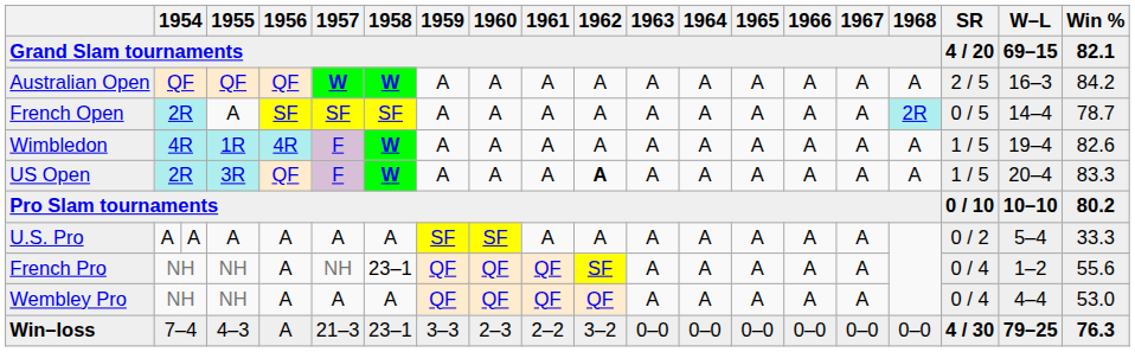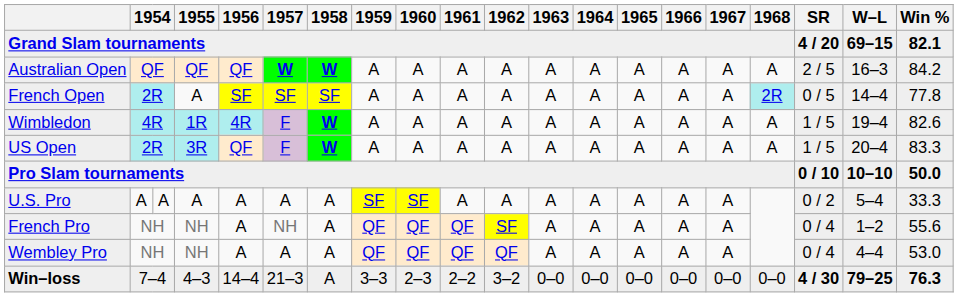 <table class="wikitable nowrap" style=text-align:center>
 <tr>
 <th></th>
 <th colspan=2>1954</th>
 <th>1955</th>
 <th>1956</th>
 <th>1957</th>
 <th>1958</th>
 <th>1959</th>
 <th>1960</th>
 <th>1961</th>
 <th>1962</th>
 <th>1963</th>
 <th>1964</th>
 <th>1965</th>
 <th>1966</th>
 <th>1967</th>
 <th>1968</th>
 <th>SR</th>
 <th>W–L</th>
 <th>Win %</th>
 </tr>
 <tr bgcolor=efefef>
 <td align=left colspan=17><strong><a href='#'>Grand Slam tournaments</a></strong></td>
 <td><strong>4 / 20</strong></td>
 <td><strong>69–15</strong></td>
 <td><strong>82.1</strong></td>
 </tr>
 <tr>
 <td align=left bgcolor=#efefef><a href='#'>Australian Open</a></td>
 <td bgcolor=ffebcd colspan=2><a href='#'>QF</a></td>
 <td bgcolor=ffebcd><a href='#'>QF</a></td>
 <td bgcolor=ffebcd><a href='#'>QF</a></td>
 <td bgcolor=lime><a href='#'><strong>W</strong></a></td>
 <td bgcolor=lime><a href='#'><strong>W</strong></a></td>
 <td>A</td>
 <td>A</td>
 <td>A</td>
 <td>A</td>
 <td>A</td>
 <td>A</td>
 <td>A</td>
 <td>A</td>
 <td>A</td>
 <td>A</td>
 <td bgcolor=#efefef>2 / 5</td>
 <td bgcolor=#efefef>16–3</td>
 <td bgcolor=#efefef>84.2</td>
 </tr>
 <tr>
 <td align=left bgcolor=#efefef><a href='#'>French Open</a></td>
 <td bgcolor=afeeee colspan=2><a href='#'>2R</a></td>
 <td>A</td>
 <td bgcolor=yellow><a href='#'>SF</a></td>
 <td bgcolor=yellow><a href='#'>SF</a></td>
 <td bgcolor=yellow><a href='#'>SF</a></td>
 <td>A</td>
 <td>A</td>
 <td>A</td>
 <td>A</td>
 <td>A</td>
 <td>A</td>
 <td>A</td>
 <td>A</td>
 <td>A</td>
 <td bgcolor=afeeee><a href='#'>2R</a></td>
 <td bgcolor=#efefef>0 / 5</td>
 <td bgcolor=#efefef>14–4</td>
-<td bgcolor=#efefef>78.7</td>
+<td bgcolor=#efefef>77.8</td>
 </tr>
 <tr>
 <td align=left bgcolor=#efefef><a href='#'>Wimbledon</a></td>
 <td bgcolor=afeeee colspan=2><a href='#'>4R</a></td>
 <td bgcolor=afeeee><a href='#'>1R</a></td>
 <td bgcolor=afeeee><a href='#'>4R</a></td>
 <td bgcolor=thistle><a href='#'>F</a></td>
 <td bgcolor=lime><a href='#'><strong>W</strong></a></td>
 <td>A</td>
 <td>A</td>
 <td>A</td>
 <td>A</td>
 <td>A</td>
 <td>A</td>
 <td>A</td>
 <td>A</td>
 <td>A</td>
 <td>A</td>
 <td bgcolor=#efefef>1 / 5</td>
 <td bgcolor=#efefef>19–4</td>
 <td bgcolor=#efefef>82.6</td>
 </tr>
 <tr>
 <td align=left bgcolor=#efefef><a href='#'>US Open</a></td>
 <td bgcolor=afeeee colspan=2><a href='#'>2R</a></td>
 <td bgcolor=afeeee><a href='#'>3R</a></td>
 <td bgcolor=ffebcd><a href='#'>QF</a></td>
 <td bgcolor=thistle><a href='#'>F</a></td>
 <td bgcolor=lime><a href='#'><strong>W</strong></a></td>
 <td>A</td>
 <td>A</td>
 <td>A</td>
-<td><strong>A</strong></td>
+<td>A</td>
 <td>A</td>
 <td>A</td>
 <td>A</td>
 <td>A</td>
 <td>A</td>
 <td>A</td>
 <td bgcolor=#efefef>1 / 5</td>
 <td bgcolor=#efefef>20–4</td>
 <td bgcolor=#efefef>83.3</td>
 </tr>
 <tr bgcolor=efefef>
 <td align=left colspan=17><strong><a href='#'>Pro Slam tournaments</a></strong></td>
 <td><strong>0 / 10</strong></td>
 <td><strong>10–10</strong></td>
-<td><strong>80.2</strong></td>
+<td><strong>50.0</strong></td>
 </tr>
 <tr>
 <td style="text-align:left;" bgcolor=efefef><a href='#'>U.S. Pro</a></td>
 <td>A</td>
 <td>A</td>
 <td>A</td>
 <td>A</td>
 <td>A</td>
 <td>A</td>
 <td bgcolor=yellow><a href='#'>SF</a></td>
 <td bgcolor=yellow><a href='#'>SF</a></td>
 <td>A</td>
 <td>A</td>
 <td>A</td>
 <td>A</td>
 <td>A</td>
 <td>A</td>
 <td>A</td>
 <td rowspan=3></td>
 <td bgcolor=efefef>0 / 2</td>
 <td bgcolor=efefef>5–4</td>
 <td bgcolor=efefef>33.3</td>
 </tr>
 <tr>
 <td style="text-align:left;" bgcolor=efefef><a href='#'>French Pro</a></td>
 <td style=color:#767676 colspan=2>NH</td>
 <td style=color:#767676>NH</td>
 <td>A</td>
 <td style=color:#767676>NH</td>
-<td>23–1</td>
+<td>A</td>
 <td bgcolor=ffebcd><a href='#'>QF</a></td>
 <td bgcolor=ffebcd><a href='#'>QF</a></td>
 <td bgcolor=ffebcd><a href='#'>QF</a></td>
 <td bgcolor=yellow><a href='#'>SF</a></td>
 <td>A</td>
 <td>A</td>
 <td>A</td>
 <td>A</td>
 <td>A</td>
 <td bgcolor=efefef>0 / 4</td>
 <td bgcolor=efefef>1–2</td>
 <td bgcolor=efefef>55.6</td>
 </tr>
 <tr>
 <td style="text-align:left;" bgcolor=efefef><a href='#'>Wembley Pro</a></td>
 <td style=color:#767676 colspan=2>NH</td>
 <td style=color:#767676>NH</td>
 <td>A</td>
 <td>A</td>
 <td>A</td>
 <td bgcolor=ffebcd><a href='#'>QF</a></td>
 <td bgcolor=ffebcd><a href='#'>QF</a></td>
 <td bgcolor=ffebcd><a href='#'>QF</a></td>
 <td bgcolor=ffebcd><a href='#'>QF</a></td>
 <td>A</td>
 <td>A</td>
 <td>A</td>
 <td>A</td>
 <td>A</td>
 <td bgcolor=efefef>0 / 4</td>
 <td bgcolor=efefef>4–4</td>
 <td bgcolor=efefef>53.0</td>
 </tr>
 <tr style="background:#efefef;">
 <td style=text-align:left><strong>Win–loss</strong></td>
 <td colspan=2>7–4</td>
 <td>4–3</td>
+<td>14–4</td>
+<td>21–3</td>
 <td>A</td>
-<td>21–3</td>
-<td>23–1</td>
 <td>3–3</td>
 <td>2–3</td>
 <td>2–2</td>
 <td>3–2</td>
 <td>0–0</td>
 <td>0–0</td>
 <td>0–0</td>
 <td>0–0</td>
 <td>0–0</td>
 <td>0–0</td>
 <td><strong>4 / 30</strong></td>
 <td><strong>79–25</strong></td>
 <td><strong>76.3</strong></td>
 </tr>
 </table>
